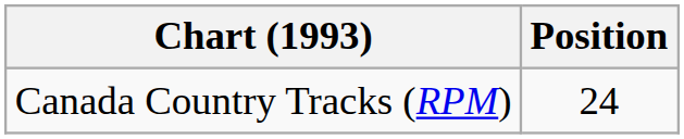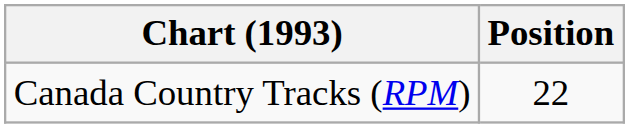 <table class="wikitable sortable">
 <tr>
 <th scope="col">Chart (1993)</th>
 <th scope="col">Position</th>
 </tr>
 <tr>
 <td>Canada Country Tracks (<em><a href='#'>RPM</a></em>)</td>
-<td align="center">24</td>
+<td align="center">22</td>
 </tr>
 </table>
